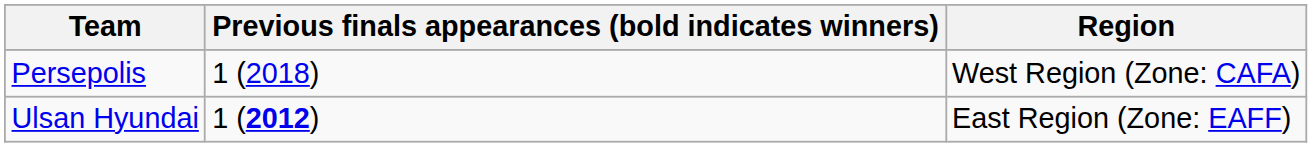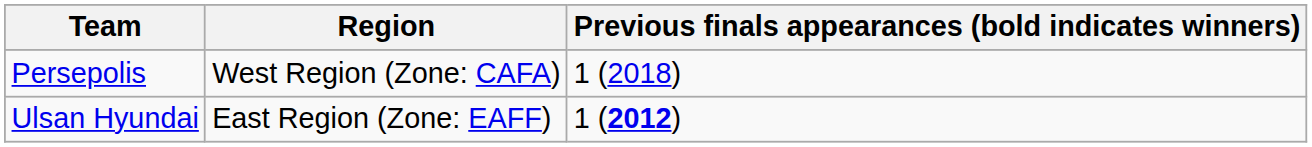 <table class="wikitable">
 <tr>
 <th>Team</th>
+<th>Region</th>
 <th>Previous finals appearances (bold indicates winners)</th>
-<th>Region</th>
 </tr>
 <tr>
 <td> <a href='#'>Persepolis</a></td>
+<td>West Region (Zone: <a href='#'>CAFA</a>)</td>
 <td>1 (<a href='#'>2018</a>)</td>
-<td>West Region (Zone: <a href='#'>CAFA</a>)</td>
 </tr>
 <tr>
 <td> <a href='#'>Ulsan Hyundai</a></td>
+<td>East Region (Zone: <a href='#'>EAFF</a>)</td>
 <td>1 (<strong><a href='#'>2012</a></strong>)</td>
-<td>East Region (Zone: <a href='#'>EAFF</a>)</td>
 </tr>
 </table>
